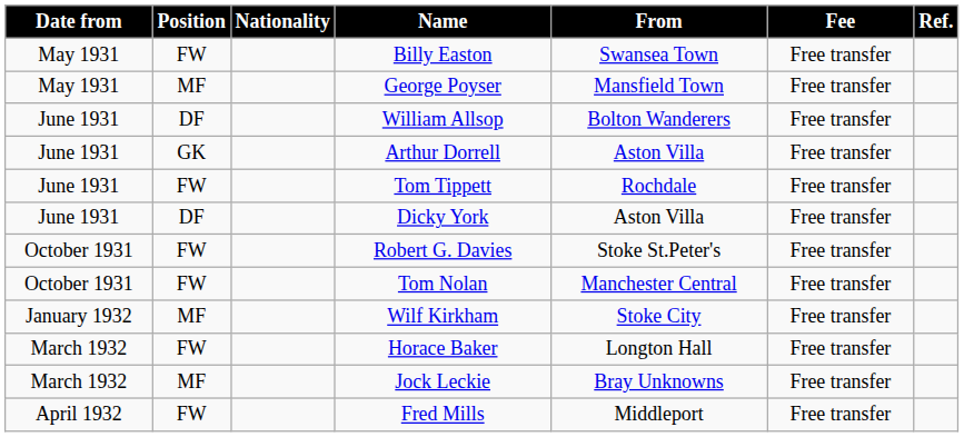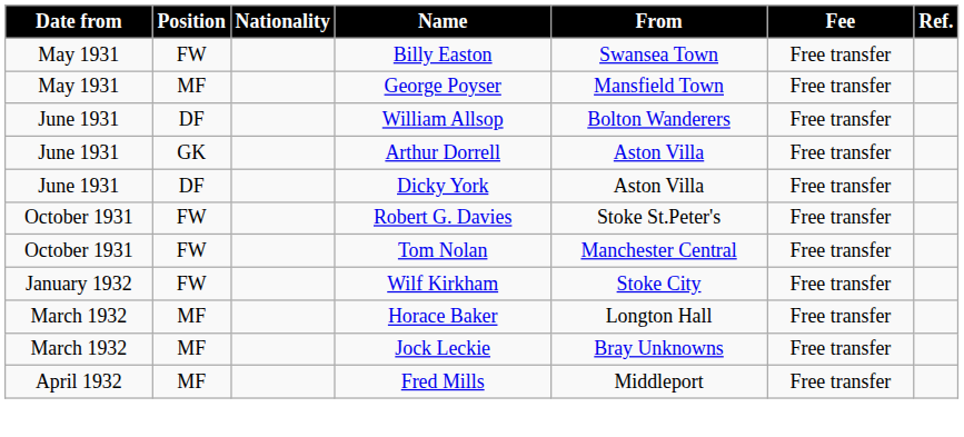 <table class="wikitable" style="text-align:center; font-size:90%; ">
 <tr>
 <th style="background:#000000; color:white; width:100px;">Date from</th>
 <th style="background:#000000; color:white; width:50px;">Position</th>
 <th style="background:#000000; color:white; width:50px;">Nationality</th>
 <th style="background:#000000; color:white; width:150px;">Name</th>
 <th style="background:#000000; color:white; width:150px;">From</th>
 <th style="background:#000000; color:white; width:100px;">Fee</th>
 <th style="background:#000000; color:white; width:25px;">Ref.</th>
 </tr>
 <tr>
 <td>May 1931</td>
 <td>FW</td>
 <td></td>
 <td><a href='#'>Billy Easton</a></td>
 <td><a href='#'>Swansea Town</a></td>
 <td>Free transfer</td>
 <td></td>
 </tr>
 <tr>
 <td>May 1931</td>
 <td>MF</td>
 <td></td>
 <td><a href='#'>George Poyser</a></td>
 <td><a href='#'>Mansfield Town</a></td>
 <td>Free transfer</td>
 <td></td>
 </tr>
 <tr>
 <td>June 1931</td>
 <td>DF</td>
 <td></td>
 <td><a href='#'>William Allsop</a></td>
 <td><a href='#'>Bolton Wanderers</a></td>
 <td>Free transfer</td>
 <td></td>
 </tr>
 <tr>
 <td>June 1931</td>
 <td>GK</td>
 <td></td>
 <td><a href='#'>Arthur Dorrell</a></td>
 <td><a href='#'>Aston Villa</a></td>
 <td>Free transfer</td>
 <td></td>
 </tr>
 <tr>
 <td>June 1931</td>
-<td>FW</td>
-<td></td>
-<td><a href='#'>Tom Tippett</a></td>
-<td><a href='#'>Rochdale</a></td>
-<td>Free transfer</td>
-<td></td>
-</tr>
-<tr>
-<td>June 1931</td>
 <td>DF</td>
 <td></td>
 <td><a href='#'>Dicky York</a></td>
 <td>Aston Villa</td>
 <td>Free transfer</td>
 <td></td>
 </tr>
 <tr>
 <td>October 1931</td>
 <td>FW</td>
 <td></td>
 <td><a href='#'>Robert G. Davies</a></td>
 <td>Stoke St.Peter's</td>
 <td>Free transfer</td>
 <td></td>
 </tr>
 <tr>
 <td>October 1931</td>
 <td>FW</td>
 <td></td>
 <td><a href='#'>Tom Nolan</a></td>
 <td><a href='#'>Manchester Central</a></td>
 <td>Free transfer</td>
 <td></td>
 </tr>
 <tr>
 <td>January 1932</td>
-<td>MF</td>
+<td>FW</td>
 <td></td>
 <td><a href='#'>Wilf Kirkham</a></td>
 <td><a href='#'>Stoke City</a></td>
 <td>Free transfer</td>
 <td></td>
 </tr>
 <tr>
 <td>March 1932</td>
-<td>FW</td>
+<td>MF</td>
 <td></td>
 <td><a href='#'>Horace Baker</a></td>
 <td>Longton Hall</td>
 <td>Free transfer</td>
 <td></td>
 </tr>
 <tr>
 <td>March 1932</td>
 <td>MF</td>
 <td></td>
 <td><a href='#'>Jock Leckie</a></td>
 <td> <a href='#'>Bray Unknowns</a></td>
 <td>Free transfer</td>
 <td></td>
 </tr>
 <tr>
 <td>April 1932</td>
-<td>FW</td>
+<td>MF</td>
 <td></td>
 <td><a href='#'>Fred Mills</a></td>
 <td>Middleport</td>
 <td>Free transfer</td>
 <td></td>
 </tr>
 </table>
